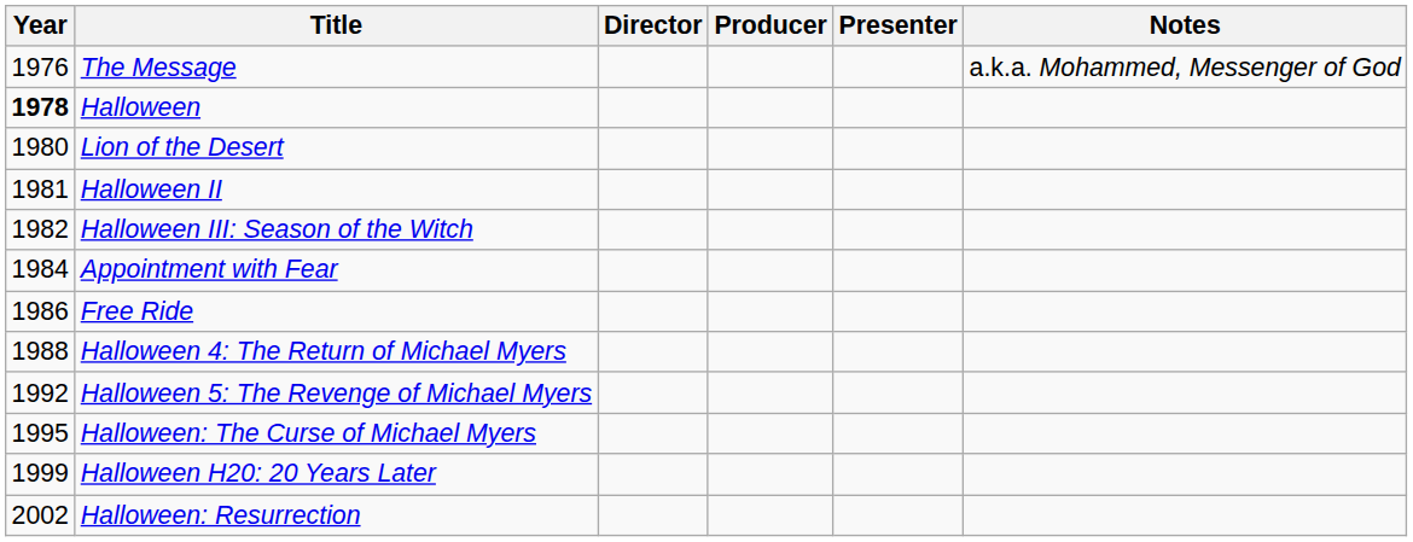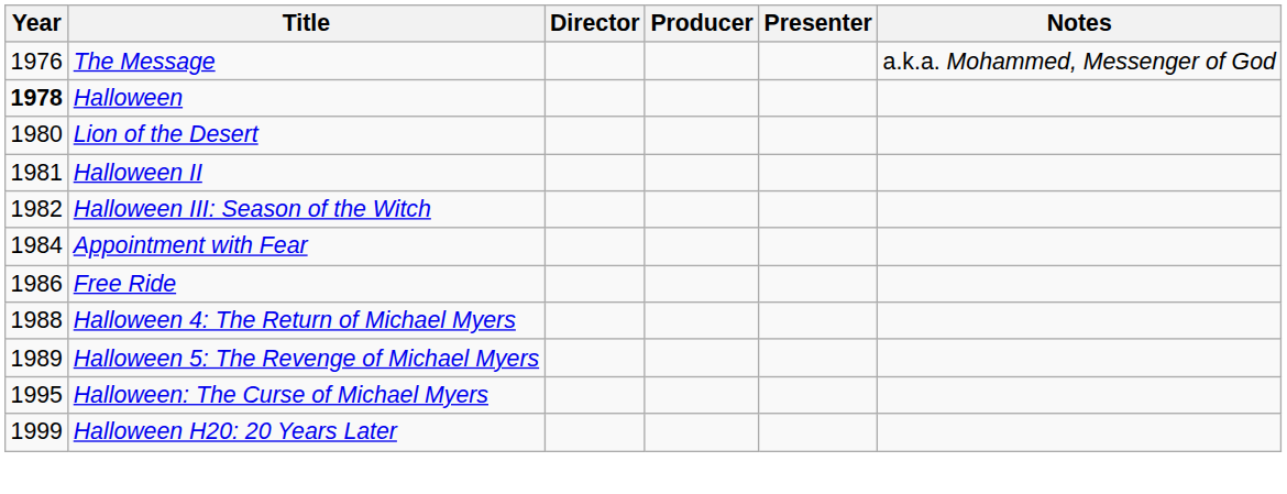 <table class="wikitable sortable">
 <tr>
 <th>Year</th>
 <th>Title</th>
 <th>Director</th>
 <th>Producer</th>
 <th>Presenter</th>
 <th>Notes</th>
 </tr>
 <tr>
 <td>1976</td>
 <td><em><a href='#'>The Message</a></em></td>
 <td></td>
 <td></td>
 <td></td>
 <td>a.k.a. <em>Mohammed, Messenger of God</em></td>
 </tr>
 <tr>
 <td><strong>1978</strong></td>
 <td><em><a href='#'>Halloween</a></em></td>
 <td></td>
 <td></td>
 <td></td>
 <td></td>
 </tr>
 <tr>
 <td>1980</td>
 <td><em><a href='#'>Lion of the Desert</a></em></td>
 <td></td>
 <td></td>
 <td></td>
 <td></td>
 </tr>
 <tr>
 <td>1981</td>
 <td><em><a href='#'>Halloween II</a></em></td>
 <td></td>
 <td></td>
 <td></td>
 <td></td>
 </tr>
 <tr>
 <td>1982</td>
 <td><em><a href='#'>Halloween III: Season of the Witch</a></em></td>
 <td></td>
 <td></td>
 <td></td>
 <td></td>
 </tr>
 <tr>
 <td>1984</td>
 <td><em><a href='#'>Appointment with Fear</a></em></td>
 <td></td>
 <td></td>
 <td></td>
 <td></td>
 </tr>
 <tr>
 <td>1986</td>
 <td><em><a href='#'>Free Ride</a></em></td>
 <td></td>
 <td></td>
 <td></td>
 <td></td>
 </tr>
 <tr>
 <td>1988</td>
 <td><em><a href='#'>Halloween 4: The Return of Michael Myers</a></em></td>
 <td></td>
 <td></td>
 <td></td>
 <td></td>
 </tr>
 <tr>
-<td>1992</td>
+<td>1989</td>
 <td><em><a href='#'>Halloween 5: The Revenge of Michael Myers</a></em></td>
 <td></td>
 <td></td>
 <td></td>
 <td></td>
 </tr>
 <tr>
 <td>1995</td>
 <td><em><a href='#'>Halloween: The Curse of Michael Myers</a></em></td>
 <td></td>
 <td></td>
 <td></td>
 <td></td>
 </tr>
 <tr>
 <td>1999</td>
 <td><em><a href='#'>Halloween H20: 20 Years Later</a></em></td>
 <td></td>
 <td></td>
 <td></td>
 <td></td>
 </tr>
-<tr>
-<td>2002</td>
-<td><em><a href='#'>Halloween: Resurrection</a></em></td>
-<td></td>
-<td></td>
-<td></td>
-<td></td>
-</tr>
 </table>
